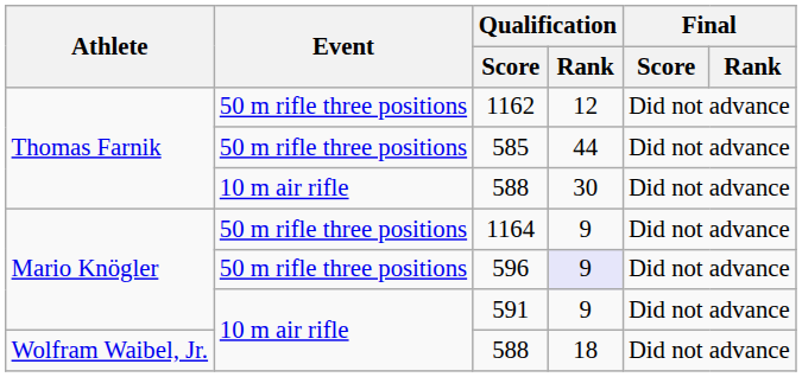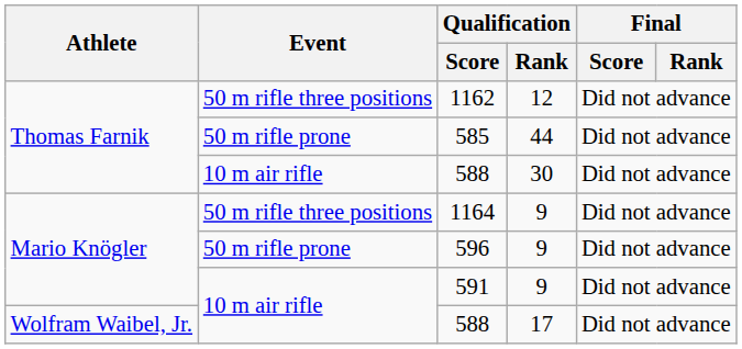 <table class="wikitable" style="font-size:90%">
 <tr>
 <th rowspan="2">Athlete</th>
 <th rowspan="2">Event</th>
 <th colspan="2">Qualification</th>
 <th colspan="2">Final</th>
 </tr>
 <tr>
 <th>Score</th>
 <th>Rank</th>
 <th>Score</th>
 <th>Rank</th>
 </tr>
 <tr>
 <td rowspan=3><a href='#'>Thomas Farnik</a></td>
 <td><a href='#'>50 m rifle three positions</a></td>
 <td align="center">1162</td>
 <td align="center">12</td>
 <td colspan="2"  align="center">Did not advance</td>
 </tr>
 <tr>
-<td><a href='#'>50 m rifle three positions</a></td>
+<td><a href='#'>50 m rifle prone</a></td>
 <td align="center">585</td>
 <td align="center">44</td>
 <td colspan="2"  align="center">Did not advance</td>
 </tr>
 <tr>
 <td><a href='#'>10 m air rifle</a></td>
 <td align="center">588</td>
 <td align="center">30</td>
 <td colspan="2"  align="center">Did not advance</td>
 </tr>
 <tr>
 <td rowspan=3><a href='#'>Mario Knögler</a></td>
 <td><a href='#'>50 m rifle three positions</a></td>
 <td align="center">1164</td>
 <td align="center">9</td>
 <td colspan="2"  align="center">Did not advance</td>
 </tr>
 <tr>
-<td><a href='#'>50 m rifle three positions</a></td>
+<td><a href='#'>50 m rifle prone</a></td>
 <td align="center">596</td>
-<td align="center" style="background: lavender;">9</td>
+<td align="center">9</td>
 <td colspan="2"  align="center">Did not advance</td>
 </tr>
 <tr>
 <td rowspan=2><a href='#'>10 m air rifle</a></td>
 <td align="center">591</td>
 <td align="center">9</td>
 <td colspan="2"  align="center">Did not advance</td>
 </tr>
 <tr>
 <td><a href='#'>Wolfram Waibel, Jr.</a></td>
 <td align="center">588</td>
-<td align="center">18</td>
+<td align="center">17</td>
 <td colspan="2"  align="center">Did not advance</td>
 </tr>
 </table>
